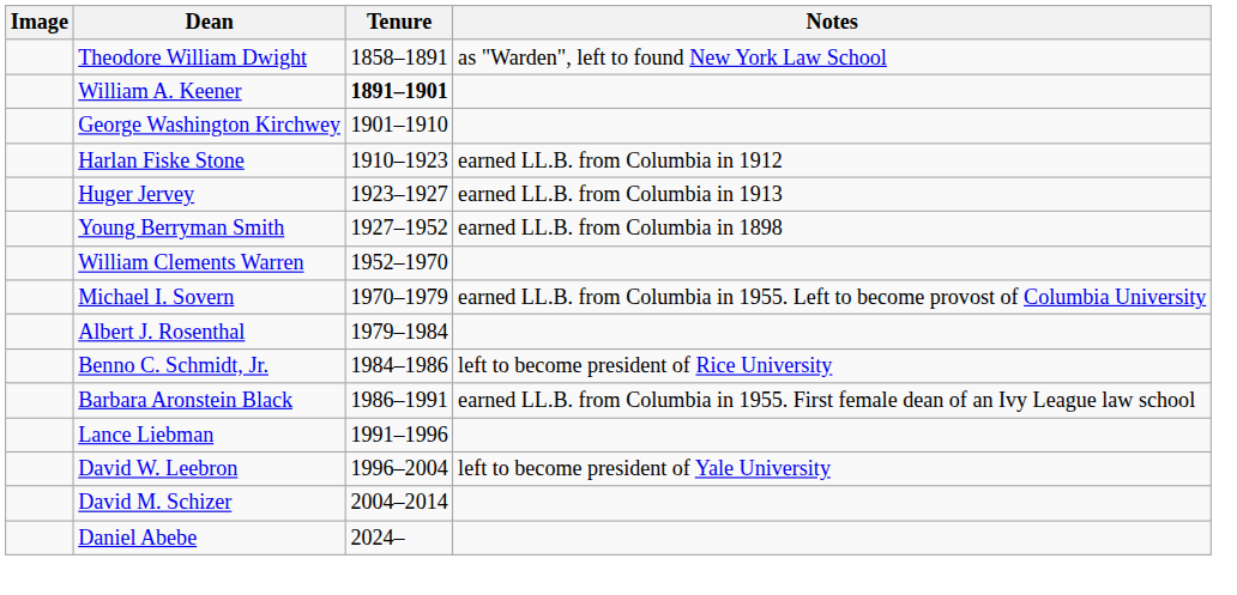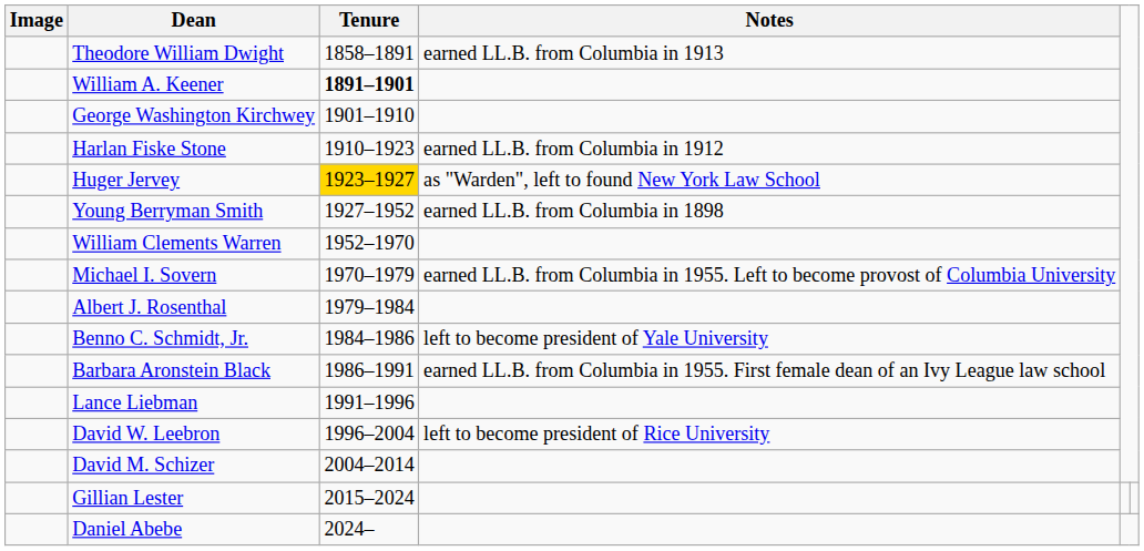 <table class="wikitable">
 <tr>
 <th>Image</th>
 <th>Dean</th>
 <th>Tenure</th>
 <th>Notes</th>
 </tr>
 <tr>
 <td></td>
 <td><a href='#'>Theodore William Dwight</a></td>
 <td>1858–1891</td>
-<td>as "Warden", left to found <a href='#'>New York Law School</a></td>
+<td>earned LL.B. from Columbia in 1913 </td>
 </tr>
 <tr>
 <td></td>
 <td><a href='#'>William A. Keener</a></td>
 <td><strong>1891–1901</strong></td>
 <td></td>
 </tr>
 <tr>
 <td></td>
 <td><a href='#'>George Washington Kirchwey</a></td>
 <td>1901–1910</td>
 <td></td>
 </tr>
 <tr>
 <td></td>
 <td><a href='#'>Harlan Fiske Stone</a></td>
 <td>1910–1923</td>
 <td>earned LL.B. from Columbia in 1912 </td>
 </tr>
 <tr>
 <td></td>
 <td><a href='#'>Huger Jervey</a></td>
-<td>1923–1927</td>
-<td>earned LL.B. from Columbia in 1913 </td>
+<td style="background: gold;">1923–1927</td>
+<td>as "Warden", left to found <a href='#'>New York Law School</a></td>
 </tr>
 <tr>
 <td></td>
 <td><a href='#'>Young Berryman Smith</a></td>
 <td>1927–1952</td>
 <td>earned LL.B. from Columbia in 1898</td>
 </tr>
 <tr>
 <td></td>
 <td><a href='#'>William Clements Warren</a></td>
 <td>1952–1970</td>
 <td></td>
 </tr>
 <tr>
 <td></td>
 <td><a href='#'>Michael I. Sovern</a></td>
 <td>1970–1979</td>
 <td>earned LL.B. from Columbia in 1955. Left to become provost of <a href='#'>Columbia University</a></td>
 </tr>
 <tr>
 <td></td>
 <td><a href='#'>Albert J. Rosenthal</a></td>
 <td>1979–1984</td>
 <td></td>
 </tr>
 <tr>
 <td></td>
 <td><a href='#'>Benno C. Schmidt, Jr.</a></td>
 <td>1984–1986</td>
-<td>left to become president of <a href='#'>Rice University</a></td>
+<td>left to become president of <a href='#'>Yale University</a></td>
 </tr>
 <tr>
 <td></td>
 <td><a href='#'>Barbara Aronstein Black</a></td>
 <td>1986–1991</td>
 <td>earned LL.B. from Columbia in 1955. First female dean of an Ivy League law school</td>
 </tr>
 <tr>
 <td></td>
 <td><a href='#'>Lance Liebman</a></td>
 <td>1991–1996</td>
 <td></td>
 </tr>
 <tr>
 <td></td>
 <td><a href='#'>David W. Leebron</a></td>
 <td>1996–2004</td>
-<td>left to become president of <a href='#'>Yale University</a></td>
+<td>left to become president of <a href='#'>Rice University</a></td>
 </tr>
 <tr>
 <td></td>
 <td><a href='#'>David M. Schizer</a></td>
 <td>2004–2014</td>
 <td></td>
 </tr>
 <tr>
 <td></td>
+<td><a href='#'>Gillian Lester</a></td>
+<td>2015–2024</td>
+<td></td>
+<td></td>
+<td></td>
+</tr>
+<tr>
+<td></td>
 <td><a href='#'>Daniel Abebe</a></td>
 <td>2024–</td>
 <td></td>
 </tr>
 </table>
